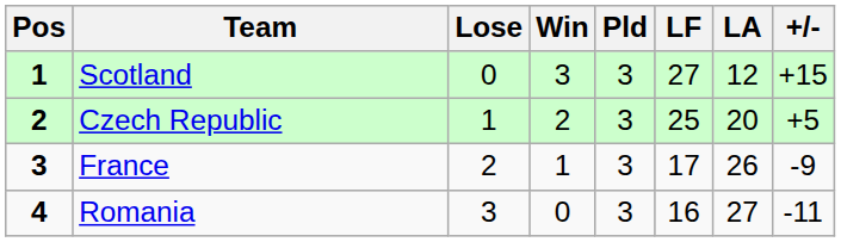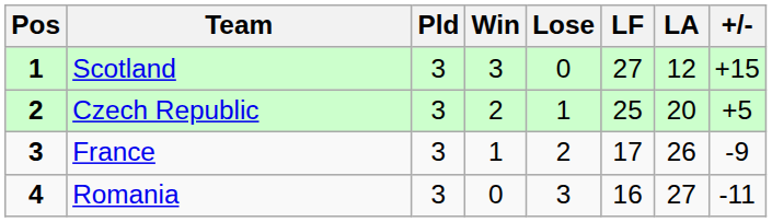 <table class="wikitable" style="font-size: 100%">
 <tr>
 <th width=20>Pos</th>
 <th width=200>Team</th>
+<th width=25>Pld</th>
+<th width=25>Win</th>
 <th width=25>Lose</th>
-<th width=25>Win</th>
-<th width=25>Pld</th>
 <th width=25>LF</th>
 <th width=25>LA</th>
 <th width=25>+/-</th>
 </tr>
 <tr align=center style="background: #ccffcc;">
 <td><strong>1</strong></td>
 <td align="left"> <a href='#'>Scotland</a></td>
-<td>0</td>
 <td>3</td>
 <td>3</td>
+<td>0</td>
 <td>27</td>
 <td>12</td>
 <td>+15</td>
 </tr>
 <tr align=center style="background: #ccffcc;">
 <td><strong>2</strong></td>
 <td align="left"> <a href='#'>Czech Republic</a></td>
+<td>3</td>
+<td>2</td>
 <td>1</td>
-<td>2</td>
-<td>3</td>
 <td>25</td>
 <td>20</td>
 <td>+5</td>
 </tr>
 <tr align=center>
 <td><strong>3</strong></td>
 <td align="left"> <a href='#'>France</a></td>
+<td>3</td>
+<td>1</td>
 <td>2</td>
-<td>1</td>
-<td>3</td>
 <td>17</td>
 <td>26</td>
 <td>-9</td>
 </tr>
 <tr align=center>
 <td><strong>4</strong></td>
 <td align="left"> <a href='#'>Romania</a></td>
 <td>3</td>
 <td>0</td>
 <td>3</td>
 <td>16</td>
 <td>27</td>
 <td>-11</td>
 </tr>
 </table>
